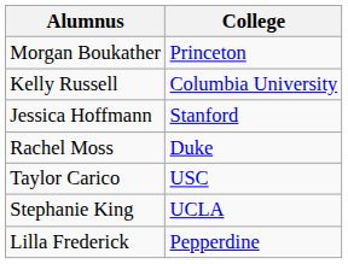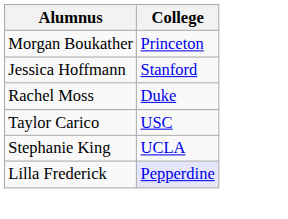 <table class="wikitable">
 <tr>
 <th>Alumnus</th>
 <th>College</th>
 </tr>
 <tr>
 <td>Morgan Boukather</td>
 <td><a href='#'>Princeton</a></td>
-</tr>
-<tr>
-<td>Kelly Russell</td>
-<td><a href='#'>Columbia University</a></td>
 </tr>
 <tr>
 <td>Jessica Hoffmann</td>
 <td><a href='#'>Stanford</a></td>
 </tr>
 <tr>
 <td>Rachel Moss</td>
 <td><a href='#'>Duke</a></td>
 </tr>
 <tr>
 <td>Taylor Carico</td>
 <td><a href='#'>USC</a></td>
 </tr>
 <tr>
 <td>Stephanie King</td>
 <td><a href='#'>UCLA</a></td>
 </tr>
 <tr>
 <td>Lilla Frederick</td>
-<td><a href='#'>Pepperdine</a></td>
+<td style="background: lavender;"><a href='#'>Pepperdine</a></td>
 </tr>
 </table>
